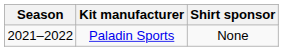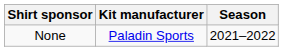 <table class="wikitable" style="text-align: center">
 <tr>
+<th>Shirt sponsor</th>
+<th>Kit manufacturer</th>
 <th>Season</th>
-<th>Kit manufacturer</th>
-<th>Shirt sponsor</th>
 </tr>
 <tr>
+<td>None</td>
+<td><a href='#'>Paladin Sports</a></td>
 <td>2021–2022</td>
-<td><a href='#'>Paladin Sports</a></td>
-<td>None</td>
 </tr>
 </table>
